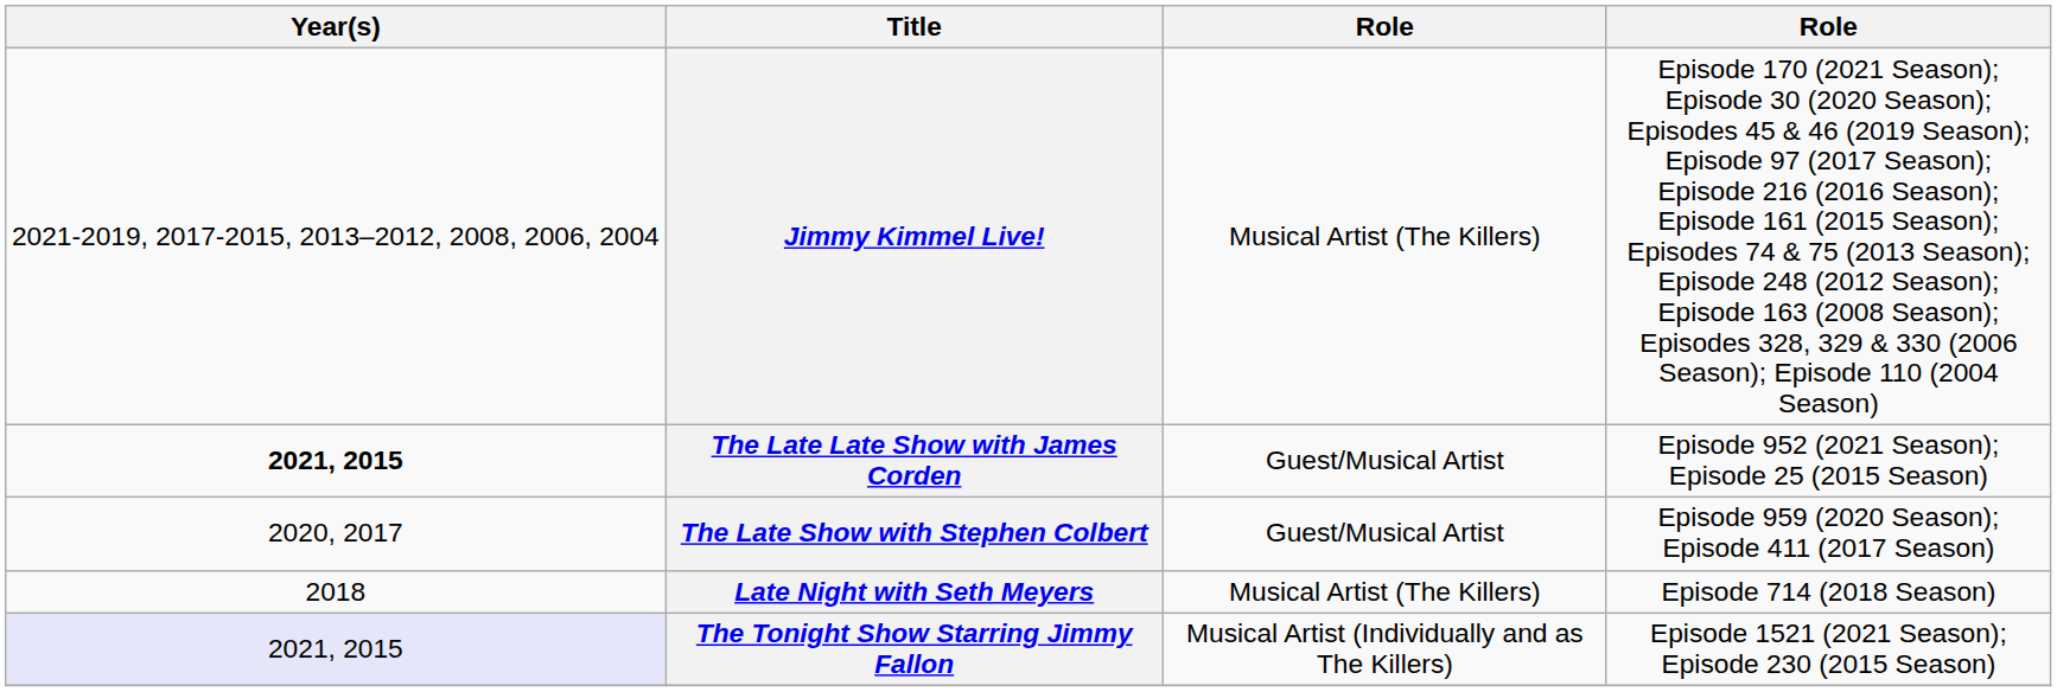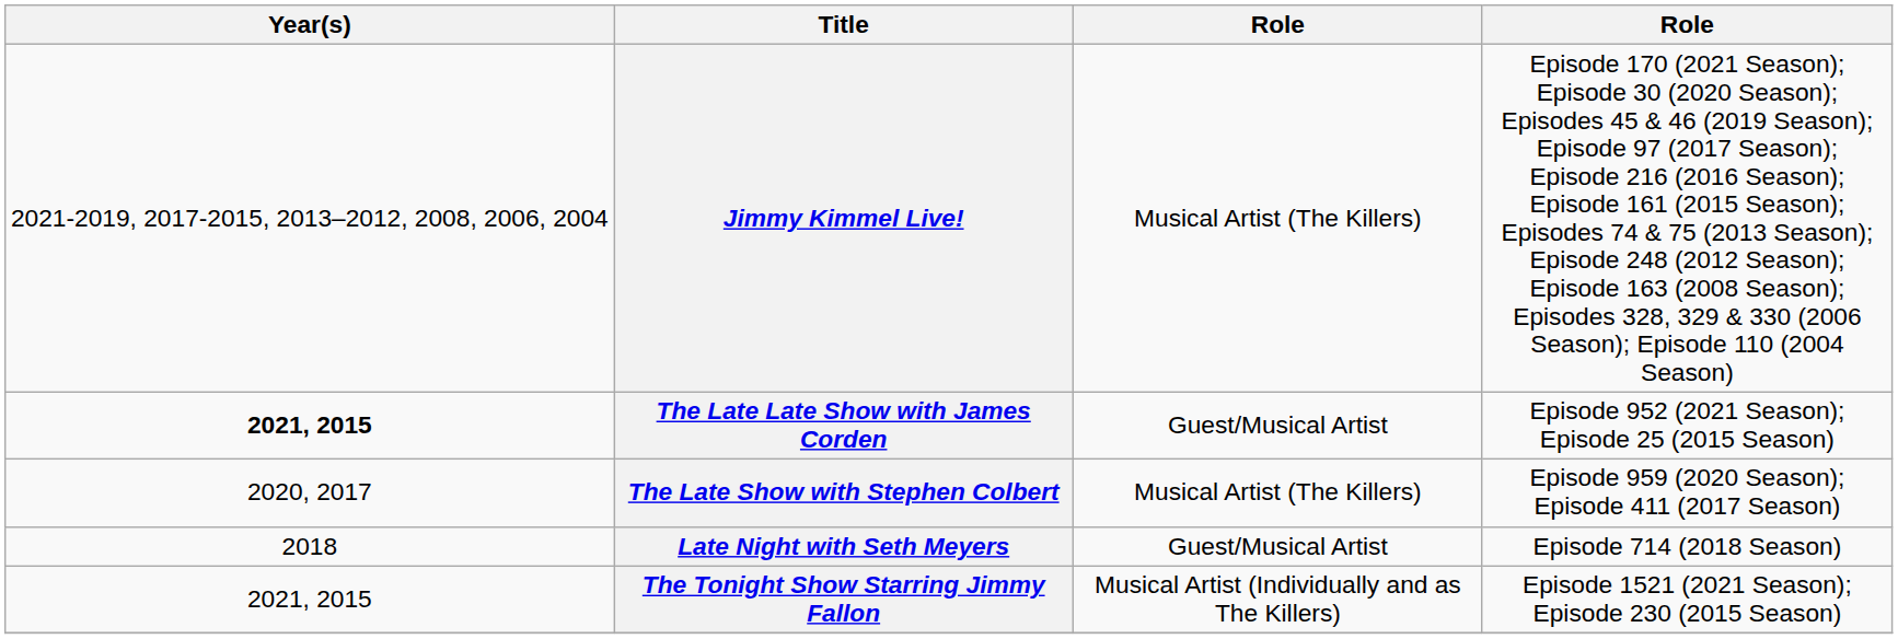 <table class="wikitable plainrowheaders" style="text-align:center;">
 <tr>
 <th scope="col">Year(s)</th>
 <th scope="col" style="width:18em;">Title</th>
 <th scope="col" style="width:16em;">Role</th>
 <th scope="col" style="width:16em;">Role</th>
 </tr>
 <tr>
 <td>2021-2019, 2017-2015, 2013–2012, 2008, 2006, 2004</td>
 <th scope="row"><em><a href='#'>Jimmy Kimmel Live!</a></em></th>
 <td>Musical Artist (The Killers)</td>
 <td>Episode 170 (2021 Season); Episode 30 (2020 Season); Episodes 45 & 46 (2019 Season); Episode 97 (2017 Season); Episode 216 (2016 Season); Episode 161 (2015 Season); Episodes 74 & 75 (2013 Season); Episode 248 (2012 Season); Episode 163 (2008 Season); Episodes 328, 329 & 330 (2006 Season); Episode 110 (2004 Season)</td>
 </tr>
 <tr>
 <td><strong>2021, 2015</strong></td>
 <th scope="row"><em><a href='#'>The Late Late Show with James Corden</a></em></th>
 <td>Guest/Musical Artist</td>
 <td>Episode 952 (2021 Season); Episode 25 (2015 Season)</td>
 </tr>
 <tr>
 <td>2020, 2017</td>
 <th scope="row"><em><a href='#'>The Late Show with Stephen Colbert</a></em></th>
-<td>Guest/Musical Artist</td>
+<td>Musical Artist (The Killers)</td>
 <td>Episode 959 (2020 Season); Episode 411 (2017 Season)</td>
 </tr>
 <tr>
 <td>2018</td>
 <th scope="row"><em><a href='#'>Late Night with Seth Meyers</a></em></th>
-<td>Musical Artist (The Killers)</td>
+<td>Guest/Musical Artist</td>
 <td>Episode 714 (2018 Season)</td>
 </tr>
 <tr>
-<td style="background: lavender;">2021, 2015</td>
+<td>2021, 2015</td>
 <th scope="row"><em><a href='#'>The Tonight Show Starring Jimmy Fallon</a></em></th>
 <td>Musical Artist (Individually and as The Killers)</td>
 <td>Episode 1521 (2021 Season); Episode 230 (2015 Season)</td>
 </tr>
 <tr>
 </tr>
 </table>
